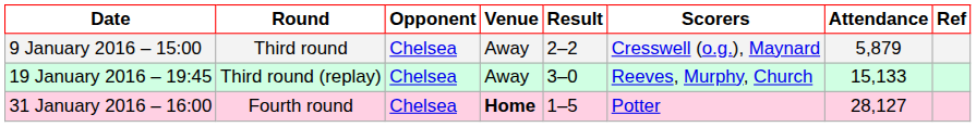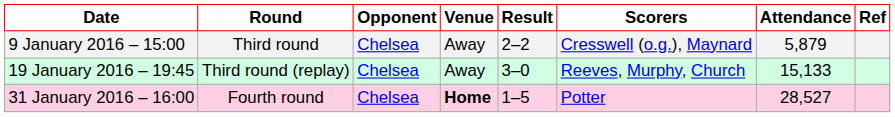 <table class="wikitable">
 <tr>
 <th style="background:#FFFFFF; color:black; border:1px solid red;">Date</th>
 <th style="background:#FFFFFF; color:black; border:1px solid red;">Round</th>
 <th style="background:#FFFFFF; color:black; border:1px solid red;">Opponent</th>
 <th style="background:#FFFFFF; color:black; border:1px solid red;">Venue</th>
 <th style="background:#FFFFFF; color:black; border:1px solid red;">Result</th>
 <th style="background:#FFFFFF; color:black; border:1px solid red;">Scorers</th>
 <th style="background:#FFFFFF; color:black; border:1px solid red;">Attendance</th>
 <th style="background:#FFFFFF; color:black; border:1px solid red;">Ref</th>
 </tr>
 <tr bgcolor = "#f3f3f3">
 <td>9 January 2016 – 15:00</td>
 <td align="center">Third round</td>
 <td><a href='#'>Chelsea</a></td>
 <td>Away</td>
 <td>2–2</td>
 <td><a href='#'>Cresswell</a> (<a href='#'>o.g.</a>), <a href='#'>Maynard</a></td>
 <td align="center">5,879</td>
 <td></td>
 </tr>
 <tr bgcolor = "#d0ffe3">
 <td>19 January 2016 – 19:45</td>
 <td align="center">Third round (replay)</td>
 <td><a href='#'>Chelsea</a></td>
 <td>Away</td>
 <td>3–0</td>
 <td><a href='#'>Reeves</a>, <a href='#'>Murphy</a>, <a href='#'>Church</a></td>
 <td align="center">15,133</td>
 <td></td>
 </tr>
 <tr bgcolor = "#ffd0e3">
 <td>31 January 2016 – 16:00</td>
 <td align="center">Fourth round</td>
 <td><a href='#'>Chelsea</a></td>
 <td><strong>Home</strong></td>
 <td>1–5</td>
 <td><a href='#'>Potter</a></td>
-<td align="center">28,127</td>
+<td align="center">28,527</td>
 <td></td>
 </tr>
 </table>
